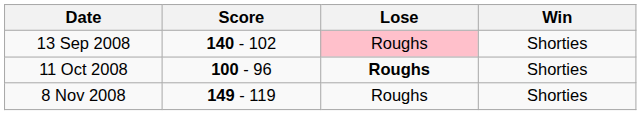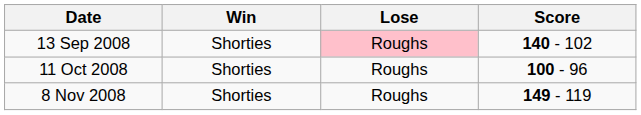 <table class="wikitable" style="text-align:center;width=64%">
 <tr>
 <th style="width:16%;">Date</th>
+<th style="width:16%;">Win</th>
+<th style="width:16%;">Lose</th>
 <th style="width:16%;">Score</th>
-<th style="width:16%;">Lose</th>
-<th style="width:16%;">Win</th>
 </tr>
 <tr>
 <td>13 Sep 2008</td>
+<td>Shorties</td>
+<td style="background: pink;">Roughs</td>
 <td><strong>140</strong> - 102</td>
-<td style="background: pink;">Roughs</td>
-<td>Shorties</td>
 </tr>
 <tr>
 <td>11 Oct 2008</td>
+<td>Shorties</td>
+<td>Roughs</td>
 <td><strong>100</strong> - 96</td>
-<td><strong>Roughs</strong></td>
-<td>Shorties</td>
 </tr>
 <tr>
 <td>8 Nov 2008</td>
+<td>Shorties</td>
+<td>Roughs</td>
 <td><strong>149</strong> - 119</td>
-<td>Roughs</td>
-<td>Shorties</td>
 </tr>
 </table>
